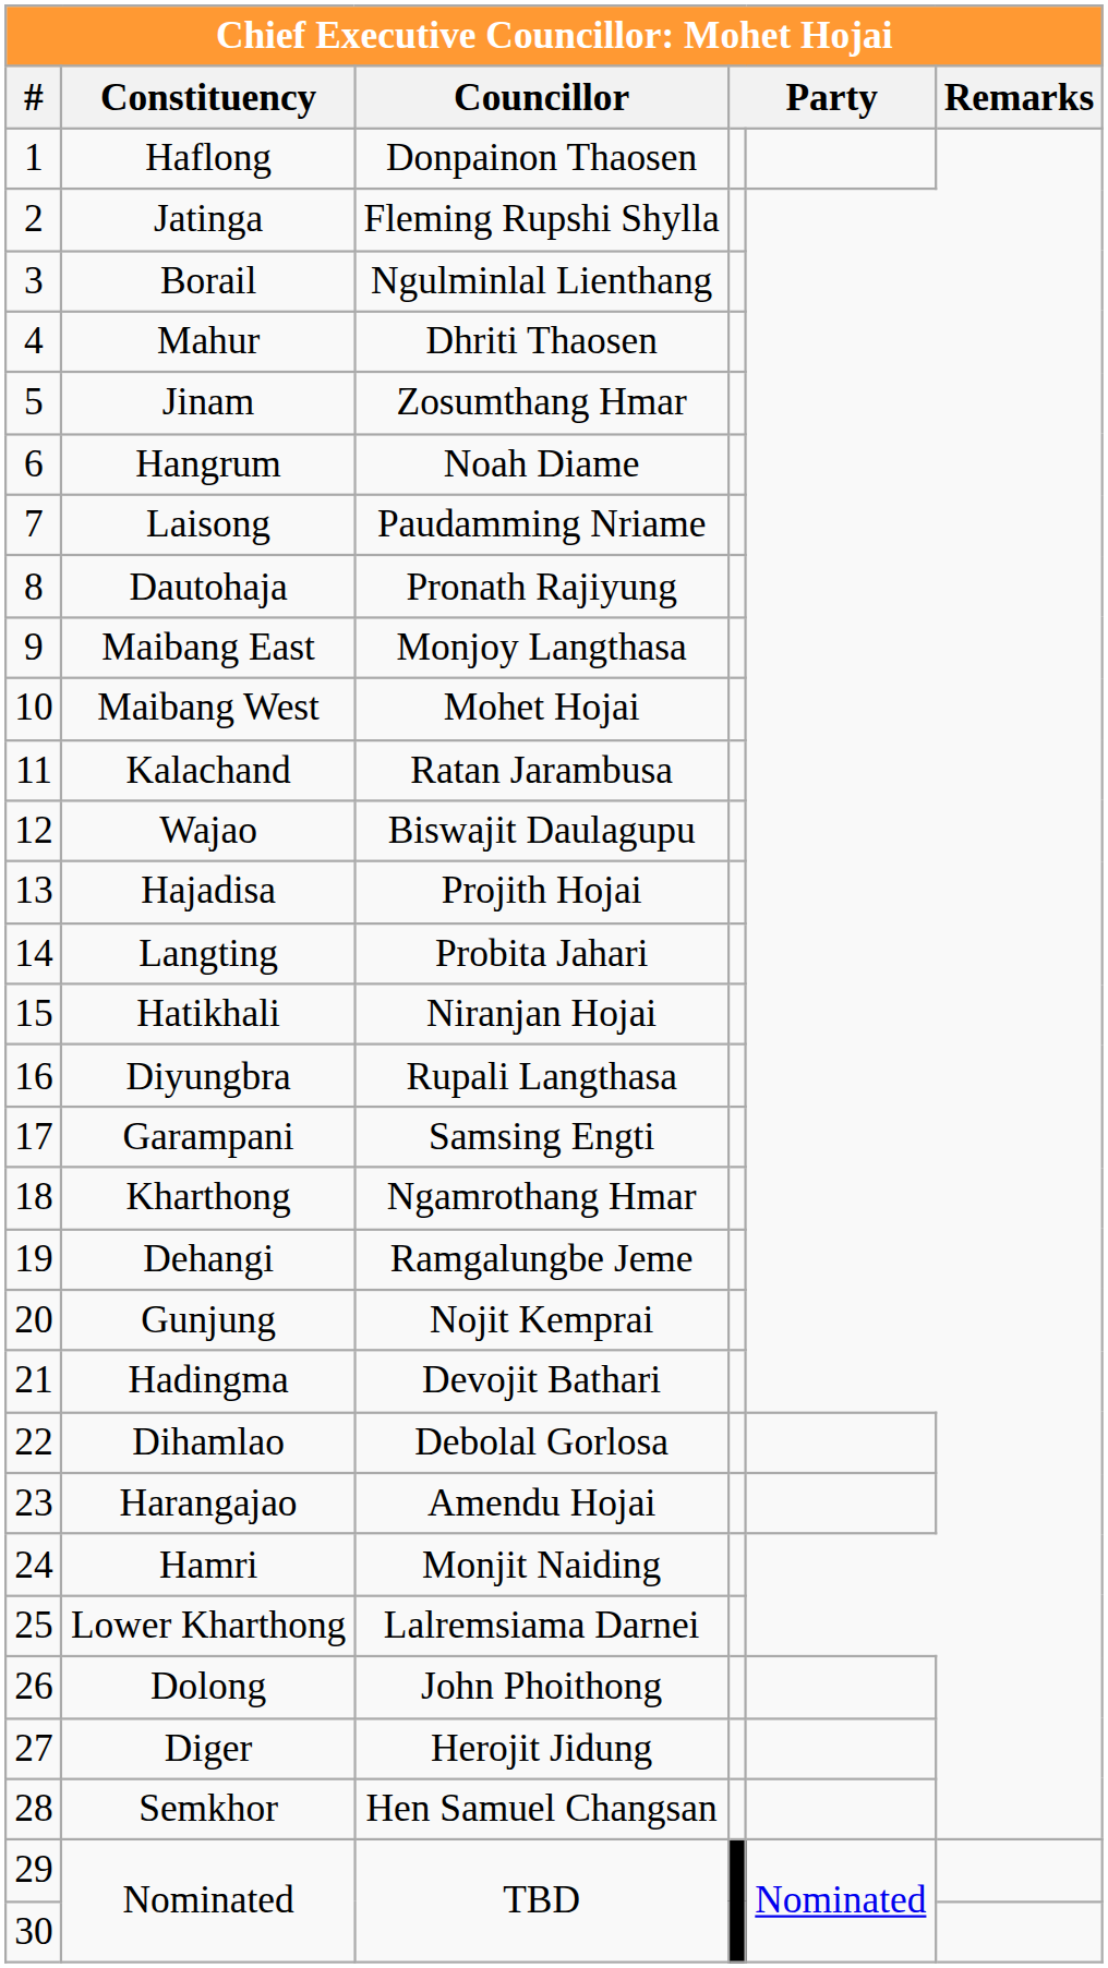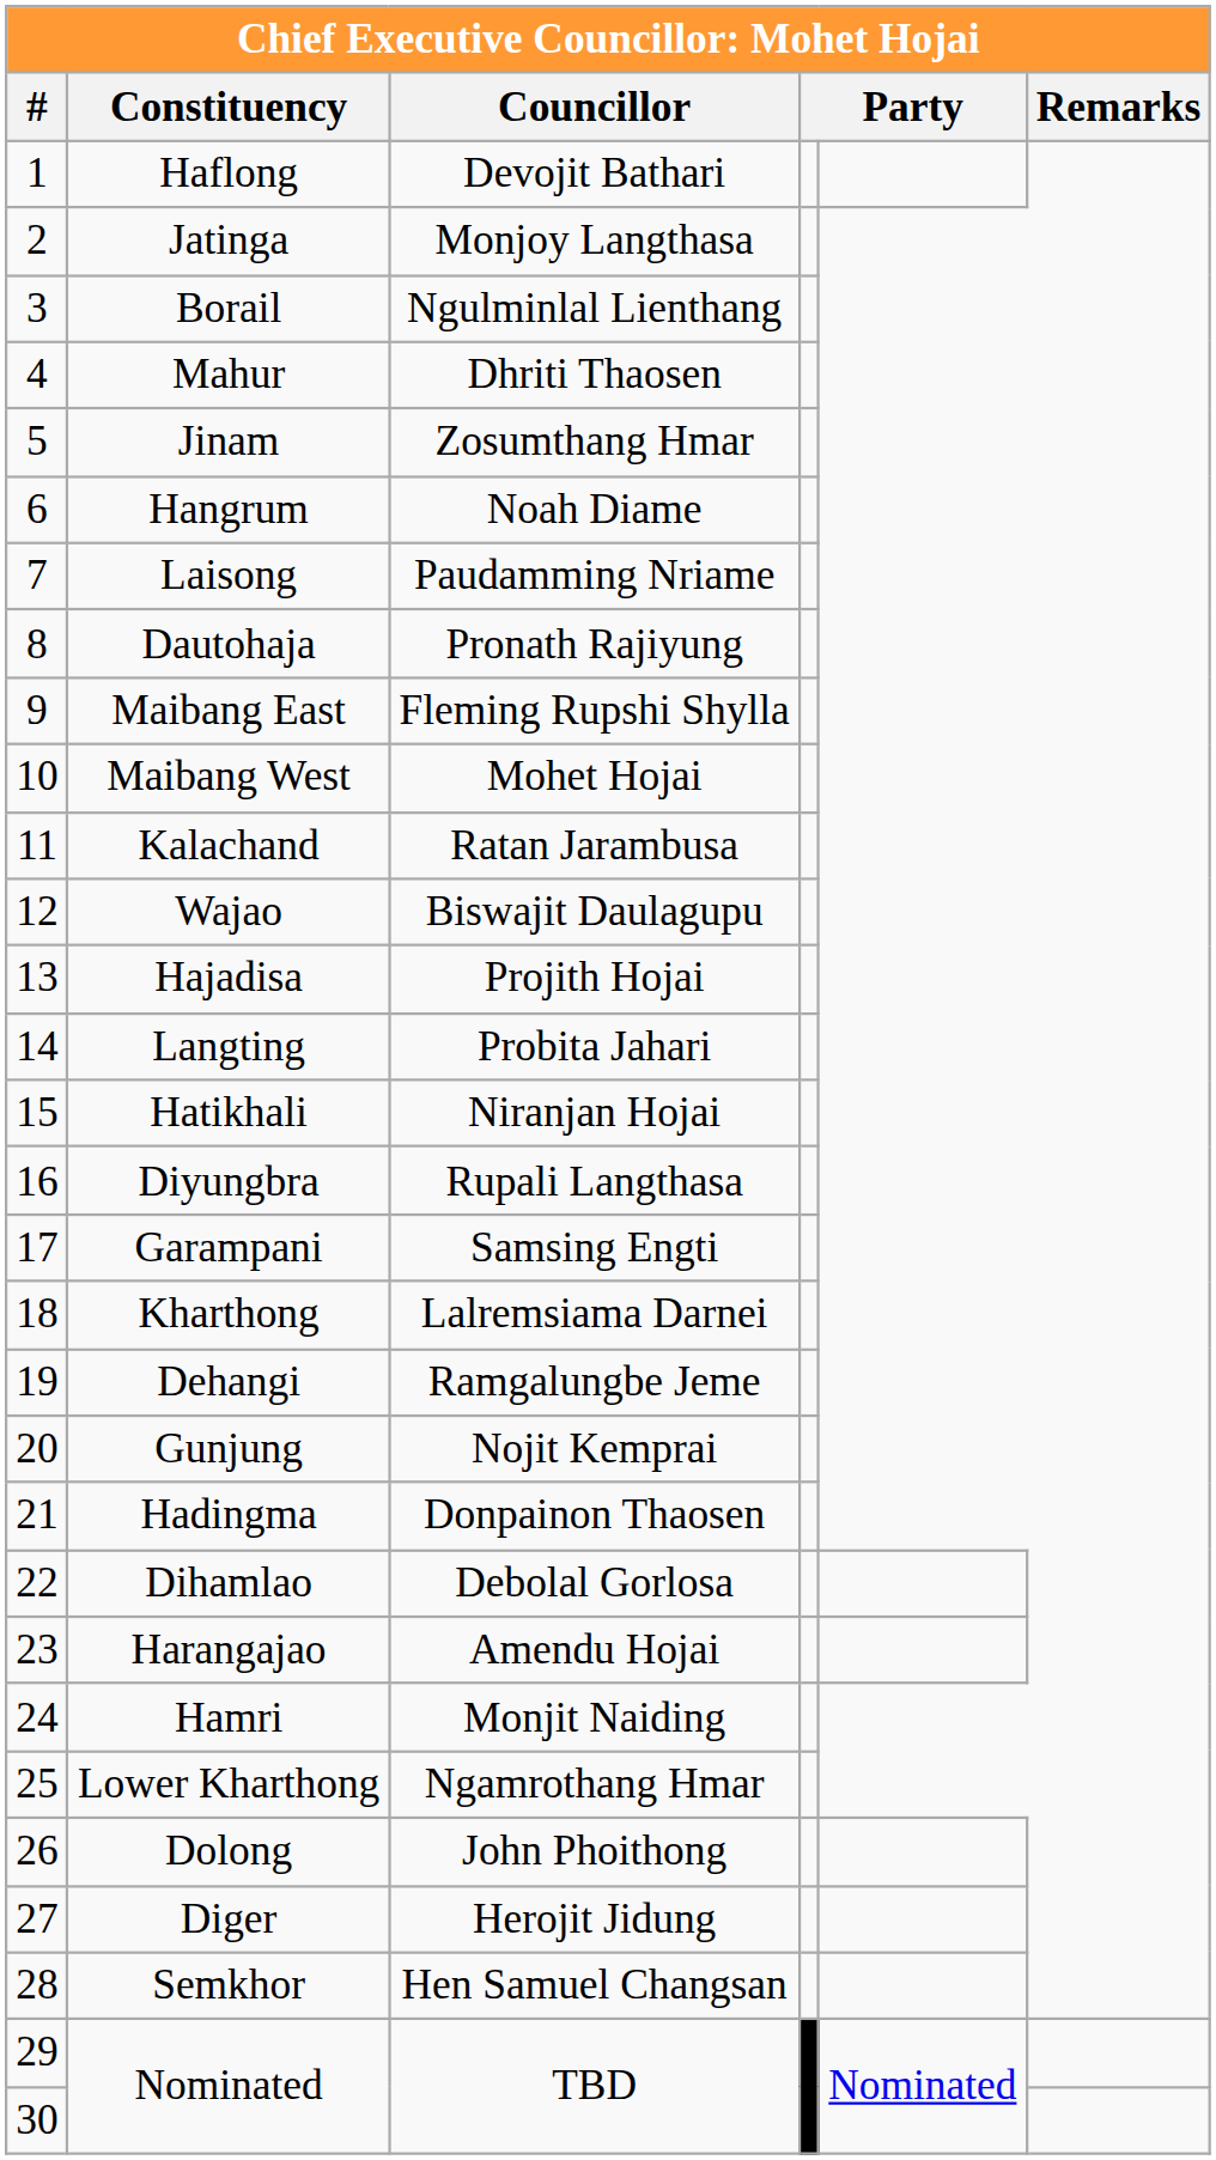 <table class="wikitable sortable" style="text-align:center;">
 <tr>
 <th style="background-color:#FF9933; color:white" coLspan=6><strong>Chief Executive Councillor: Mohet Hojai</strong></th>
 </tr>
 <tr>
 <th>#</th>
 <th>Constituency</th>
 <th>Councillor</th>
 <th colspan="2">Party</th>
 <th>Remarks</th>
 </tr>
 <tr>
 <td>1</td>
 <td>Haflong</td>
-<td>Donpainon Thaosen</td>
+<td>Devojit Bathari</td>
 <td></td>
 <td></td>
 </tr>
 <tr>
 <td>2</td>
 <td>Jatinga</td>
-<td>Fleming Rupshi Shylla</td>
+<td>Monjoy Langthasa</td>
 <td></td>
 </tr>
 <tr>
 <td>3</td>
 <td>Borail</td>
 <td>Ngulminlal Lienthang</td>
 <td></td>
 </tr>
 <tr>
 <td>4</td>
 <td>Mahur</td>
 <td>Dhriti Thaosen</td>
 <td></td>
 </tr>
 <tr>
 <td>5</td>
 <td>Jinam</td>
 <td>Zosumthang Hmar</td>
 <td></td>
 </tr>
 <tr>
 <td>6</td>
 <td>Hangrum</td>
 <td>Noah Diame</td>
 <td></td>
 </tr>
 <tr>
 <td>7</td>
 <td>Laisong</td>
 <td>Paudamming Nriame</td>
 <td></td>
 </tr>
 <tr>
 <td>8</td>
 <td>Dautohaja</td>
 <td>Pronath Rajiyung</td>
 <td></td>
 </tr>
 <tr>
 <td>9</td>
 <td>Maibang East</td>
-<td>Monjoy Langthasa</td>
+<td>Fleming Rupshi Shylla</td>
 <td></td>
 </tr>
 <tr>
 <td>10</td>
 <td>Maibang West</td>
 <td>Mohet Hojai</td>
 <td></td>
 </tr>
 <tr>
 <td>11</td>
 <td>Kalachand</td>
 <td>Ratan Jarambusa</td>
 <td></td>
 </tr>
 <tr>
 <td>12</td>
 <td>Wajao</td>
 <td>Biswajit Daulagupu</td>
 <td></td>
 </tr>
 <tr>
 <td>13</td>
 <td>Hajadisa</td>
 <td>Projith Hojai</td>
 <td></td>
 </tr>
 <tr>
 <td>14</td>
 <td>Langting</td>
 <td>Probita Jahari</td>
 <td></td>
 </tr>
 <tr>
 <td>15</td>
 <td>Hatikhali</td>
 <td>Niranjan Hojai</td>
 <td></td>
 </tr>
 <tr>
 <td>16</td>
 <td>Diyungbra</td>
 <td>Rupali Langthasa</td>
 <td></td>
 </tr>
 <tr>
 <td>17</td>
 <td>Garampani</td>
 <td>Samsing Engti</td>
 <td></td>
 </tr>
 <tr>
 <td>18</td>
 <td>Kharthong</td>
-<td>Ngamrothang Hmar</td>
+<td>Lalremsiama Darnei</td>
 <td></td>
 </tr>
 <tr>
 <td>19</td>
 <td>Dehangi</td>
 <td>Ramgalungbe Jeme</td>
 <td></td>
 </tr>
 <tr>
 <td>20</td>
 <td>Gunjung</td>
 <td>Nojit Kemprai</td>
 <td></td>
 </tr>
 <tr>
 <td>21</td>
 <td>Hadingma</td>
-<td>Devojit Bathari</td>
+<td>Donpainon Thaosen</td>
 <td></td>
 </tr>
 <tr>
 <td>22</td>
 <td>Dihamlao</td>
 <td>Debolal Gorlosa</td>
 <td></td>
 <td></td>
 </tr>
 <tr>
 <td>23</td>
 <td>Harangajao</td>
 <td>Amendu Hojai</td>
 <td></td>
 <td></td>
 </tr>
 <tr>
 <td>24</td>
 <td>Hamri</td>
 <td>Monjit Naiding</td>
 <td></td>
 </tr>
 <tr>
 <td>25</td>
 <td>Lower Kharthong</td>
-<td>Lalremsiama Darnei</td>
+<td>Ngamrothang Hmar</td>
 <td></td>
 </tr>
 <tr>
 <td>26</td>
 <td>Dolong</td>
 <td>John Phoithong</td>
 <td></td>
 <td></td>
 </tr>
 <tr>
 <td>27</td>
 <td>Diger</td>
 <td>Herojit Jidung</td>
 <td></td>
 <td></td>
 </tr>
 <tr>
 <td>28</td>
 <td>Semkhor</td>
 <td>Hen Samuel Changsan</td>
 <td></td>
 <td></td>
 </tr>
 <tr>
 <td>29</td>
 <td rowspan=2>Nominated</td>
 <td rowspan=2>TBD</td>
 <td rowspan=2 style="background-color:#000000"></td>
 <td rowspan=2><a href='#'>Nominated</a></td>
 <td></td>
 </tr>
 <tr>
 <td>30</td>
 <td></td>
 </tr>
 </table>
